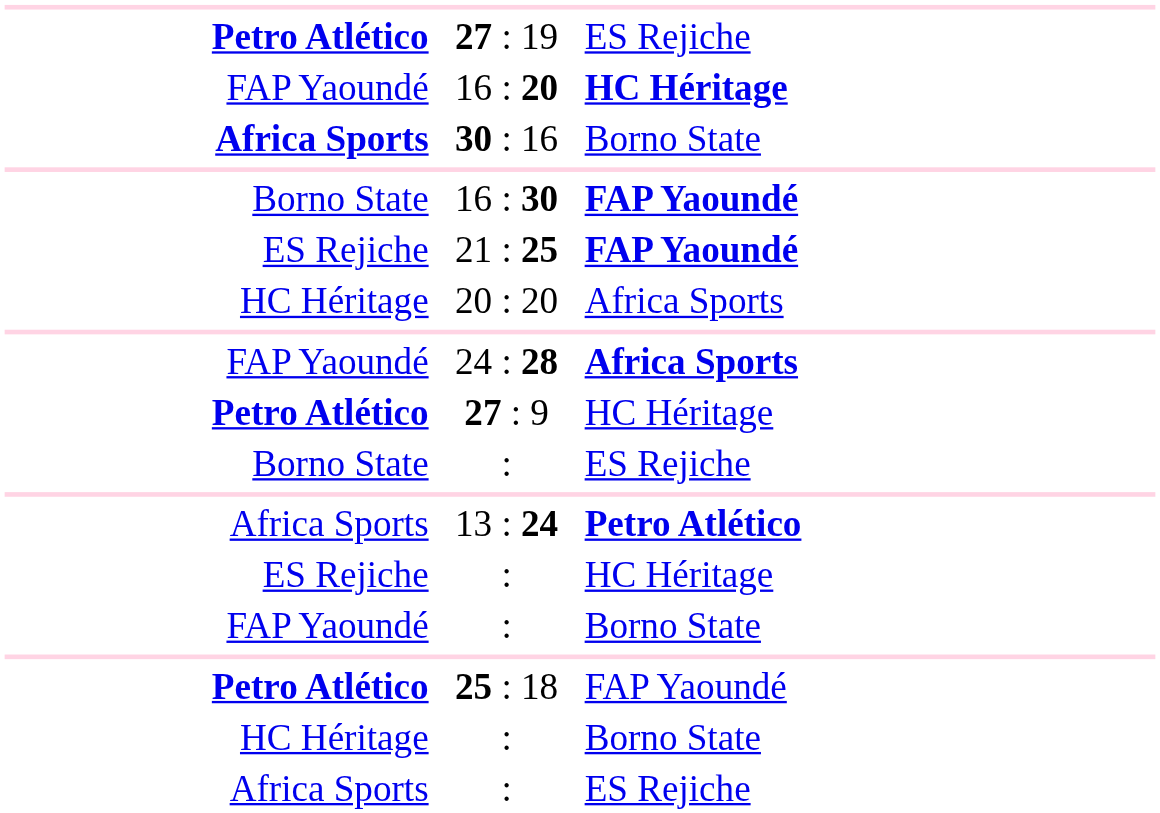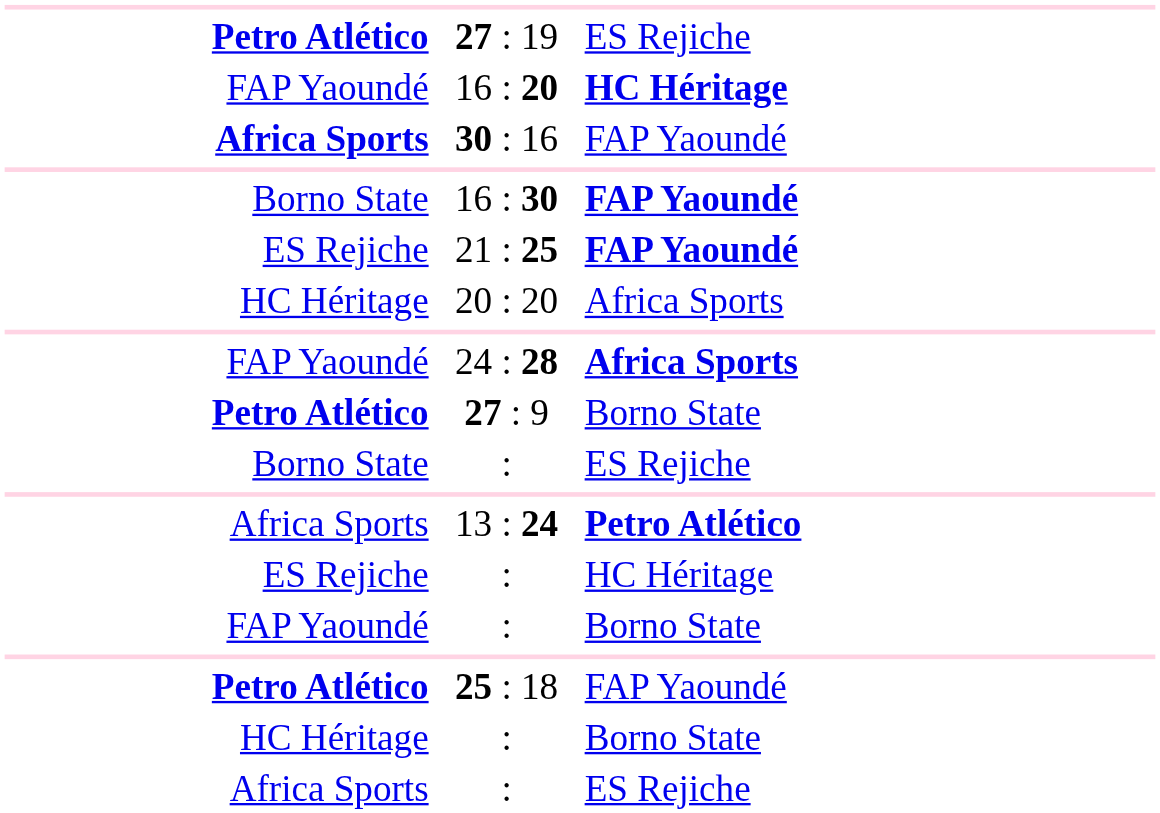 <table style="text-align:center" width=500>
 <tr>
 <th width=30%></th>
 <th width=10%></th>
 <th width=30%></th>
 <th width=10%></th>
 </tr>
 <tr align="left" bgcolor=#ffd4e4>
 <td colspan=4></td>
 </tr>
 <tr>
 <td align="right"><strong><a href='#'>Petro Atlético</a></strong> </td>
 <td><strong>27</strong> : 19</td>
 <td align=left> <a href='#'>ES Rejiche</a></td>
 </tr>
 <tr>
 <td align="right"><a href='#'>FAP Yaoundé</a> </td>
 <td>16 : <strong>20</strong></td>
 <td align=left> <strong><a href='#'>HC Héritage</a></strong></td>
 </tr>
 <tr>
 <td align="right"><strong><a href='#'>Africa Sports</a></strong> </td>
 <td><strong>30</strong> : 16</td>
-<td align=left> <a href='#'>Borno State</a></td>
+<td align=left> <a href='#'>FAP Yaoundé</a></td>
 </tr>
 <tr align="left" bgcolor=#ffd4e4>
 <td colspan=4></td>
 </tr>
 <tr>
 <td align="right"><a href='#'>Borno State</a> </td>
 <td>16 : <strong>30</strong></td>
 <td align=left> <strong><a href='#'>FAP Yaoundé</a></strong></td>
 </tr>
 <tr>
 <td align="right"><a href='#'>ES Rejiche</a> </td>
 <td>21 : <strong>25</strong></td>
 <td align=left> <strong><a href='#'>FAP Yaoundé</a></strong></td>
 </tr>
 <tr>
 <td align="right"><a href='#'>HC Héritage</a> </td>
 <td>20 : 20</td>
 <td align=left> <a href='#'>Africa Sports</a></td>
 </tr>
 <tr align="left" bgcolor=#ffd4e4>
 <td colspan=4></td>
 </tr>
 <tr>
 <td align="right"><a href='#'>FAP Yaoundé</a> </td>
 <td>24 : <strong>28</strong></td>
 <td align=left> <strong><a href='#'>Africa Sports</a></strong></td>
 </tr>
 <tr>
 <td align="right"><strong><a href='#'>Petro Atlético</a></strong> </td>
 <td><strong>27</strong> : 9</td>
-<td align=left> <a href='#'>HC Héritage</a></td>
+<td align=left> <a href='#'>Borno State</a></td>
 </tr>
 <tr>
 <td align="right"><a href='#'>Borno State</a> </td>
 <td>:</td>
 <td align=left> <a href='#'>ES Rejiche</a></td>
 </tr>
 <tr align="left" bgcolor=#ffd4e4>
 <td colspan=4></td>
 </tr>
 <tr>
 <td align="right"><a href='#'>Africa Sports</a> </td>
 <td>13 : <strong>24</strong></td>
 <td align=left> <strong><a href='#'>Petro Atlético</a></strong></td>
 </tr>
 <tr>
 <td align="right"><a href='#'>ES Rejiche</a> </td>
 <td>:</td>
 <td align=left> <a href='#'>HC Héritage</a></td>
 </tr>
 <tr>
 <td align="right"><a href='#'>FAP Yaoundé</a> </td>
 <td>:</td>
 <td align=left> <a href='#'>Borno State</a></td>
 </tr>
 <tr align="left" bgcolor=#ffd4e4>
 <td colspan=4></td>
 </tr>
 <tr>
 <td align="right"><strong><a href='#'>Petro Atlético</a></strong> </td>
 <td><strong>25</strong> : 18</td>
 <td align=left> <a href='#'>FAP Yaoundé</a></td>
 </tr>
 <tr>
 <td align="right"><a href='#'>HC Héritage</a> </td>
 <td>:</td>
 <td align=left> <a href='#'>Borno State</a></td>
 </tr>
 <tr>
 <td align="right"><a href='#'>Africa Sports</a> </td>
 <td>:</td>
 <td align=left> <a href='#'>ES Rejiche</a></td>
 </tr>
 </table>
